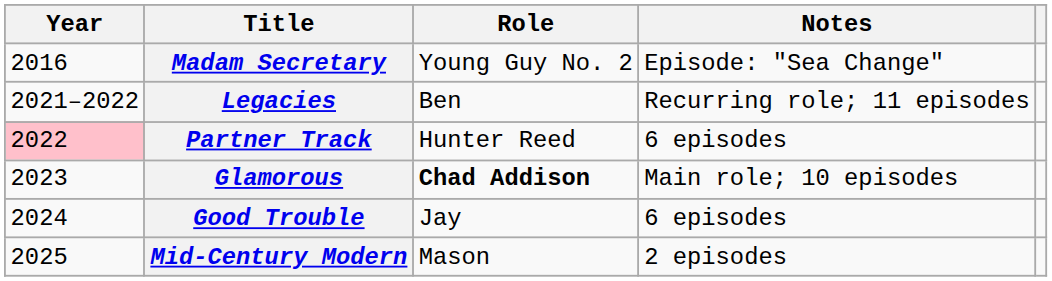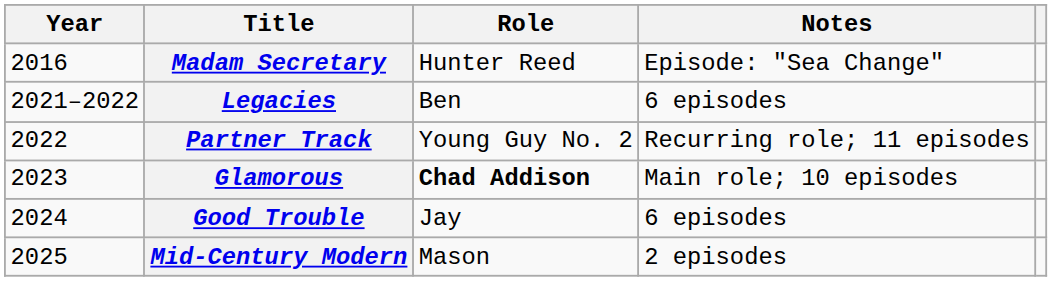 <table class="wikitable plainrowheaders sortable">
 <tr>
 <th>Year</th>
 <th>Title</th>
 <th>Role</th>
 <th class="unsortable">Notes</th>
 <th class="unsortable"></th>
 </tr>
 <tr>
 <td>2016</td>
 <th scope="row"><em><a href='#'>Madam Secretary</a></em></th>
-<td>Young Guy No. 2</td>
+<td>Hunter Reed</td>
 <td>Episode: "Sea Change"</td>
 <td align="center"></td>
 </tr>
 <tr>
 <td>2021–2022</td>
 <th scope="row"><em><a href='#'>Legacies</a></em></th>
 <td>Ben</td>
-<td>Recurring role; 11 episodes</td>
+<td>6 episodes</td>
 <td align="center"></td>
 </tr>
 <tr>
-<td style="background: pink;">2022</td>
+<td>2022</td>
 <th scope="row"><em><a href='#'>Partner Track</a></em></th>
-<td>Hunter Reed</td>
-<td>6 episodes</td>
+<td>Young Guy No. 2</td>
+<td>Recurring role; 11 episodes</td>
 <td align="center"></td>
 </tr>
 <tr>
 <td>2023</td>
 <th scope="row"><em><a href='#'>Glamorous</a></em></th>
 <td><strong>Chad Addison</strong></td>
 <td>Main role; 10 episodes</td>
 <td align="center"></td>
 </tr>
 <tr>
 <td>2024</td>
 <th scope="row"><em><a href='#'>Good Trouble</a></em></th>
 <td>Jay</td>
 <td>6 episodes</td>
 <td align="center"></td>
 </tr>
 <tr>
 <td>2025</td>
 <th scope="row"><em> <a href='#'>Mid-Century Modern</a></em></th>
 <td>Mason</td>
 <td>2 episodes</td>
 <td align="center"></td>
 </tr>
 </table>
